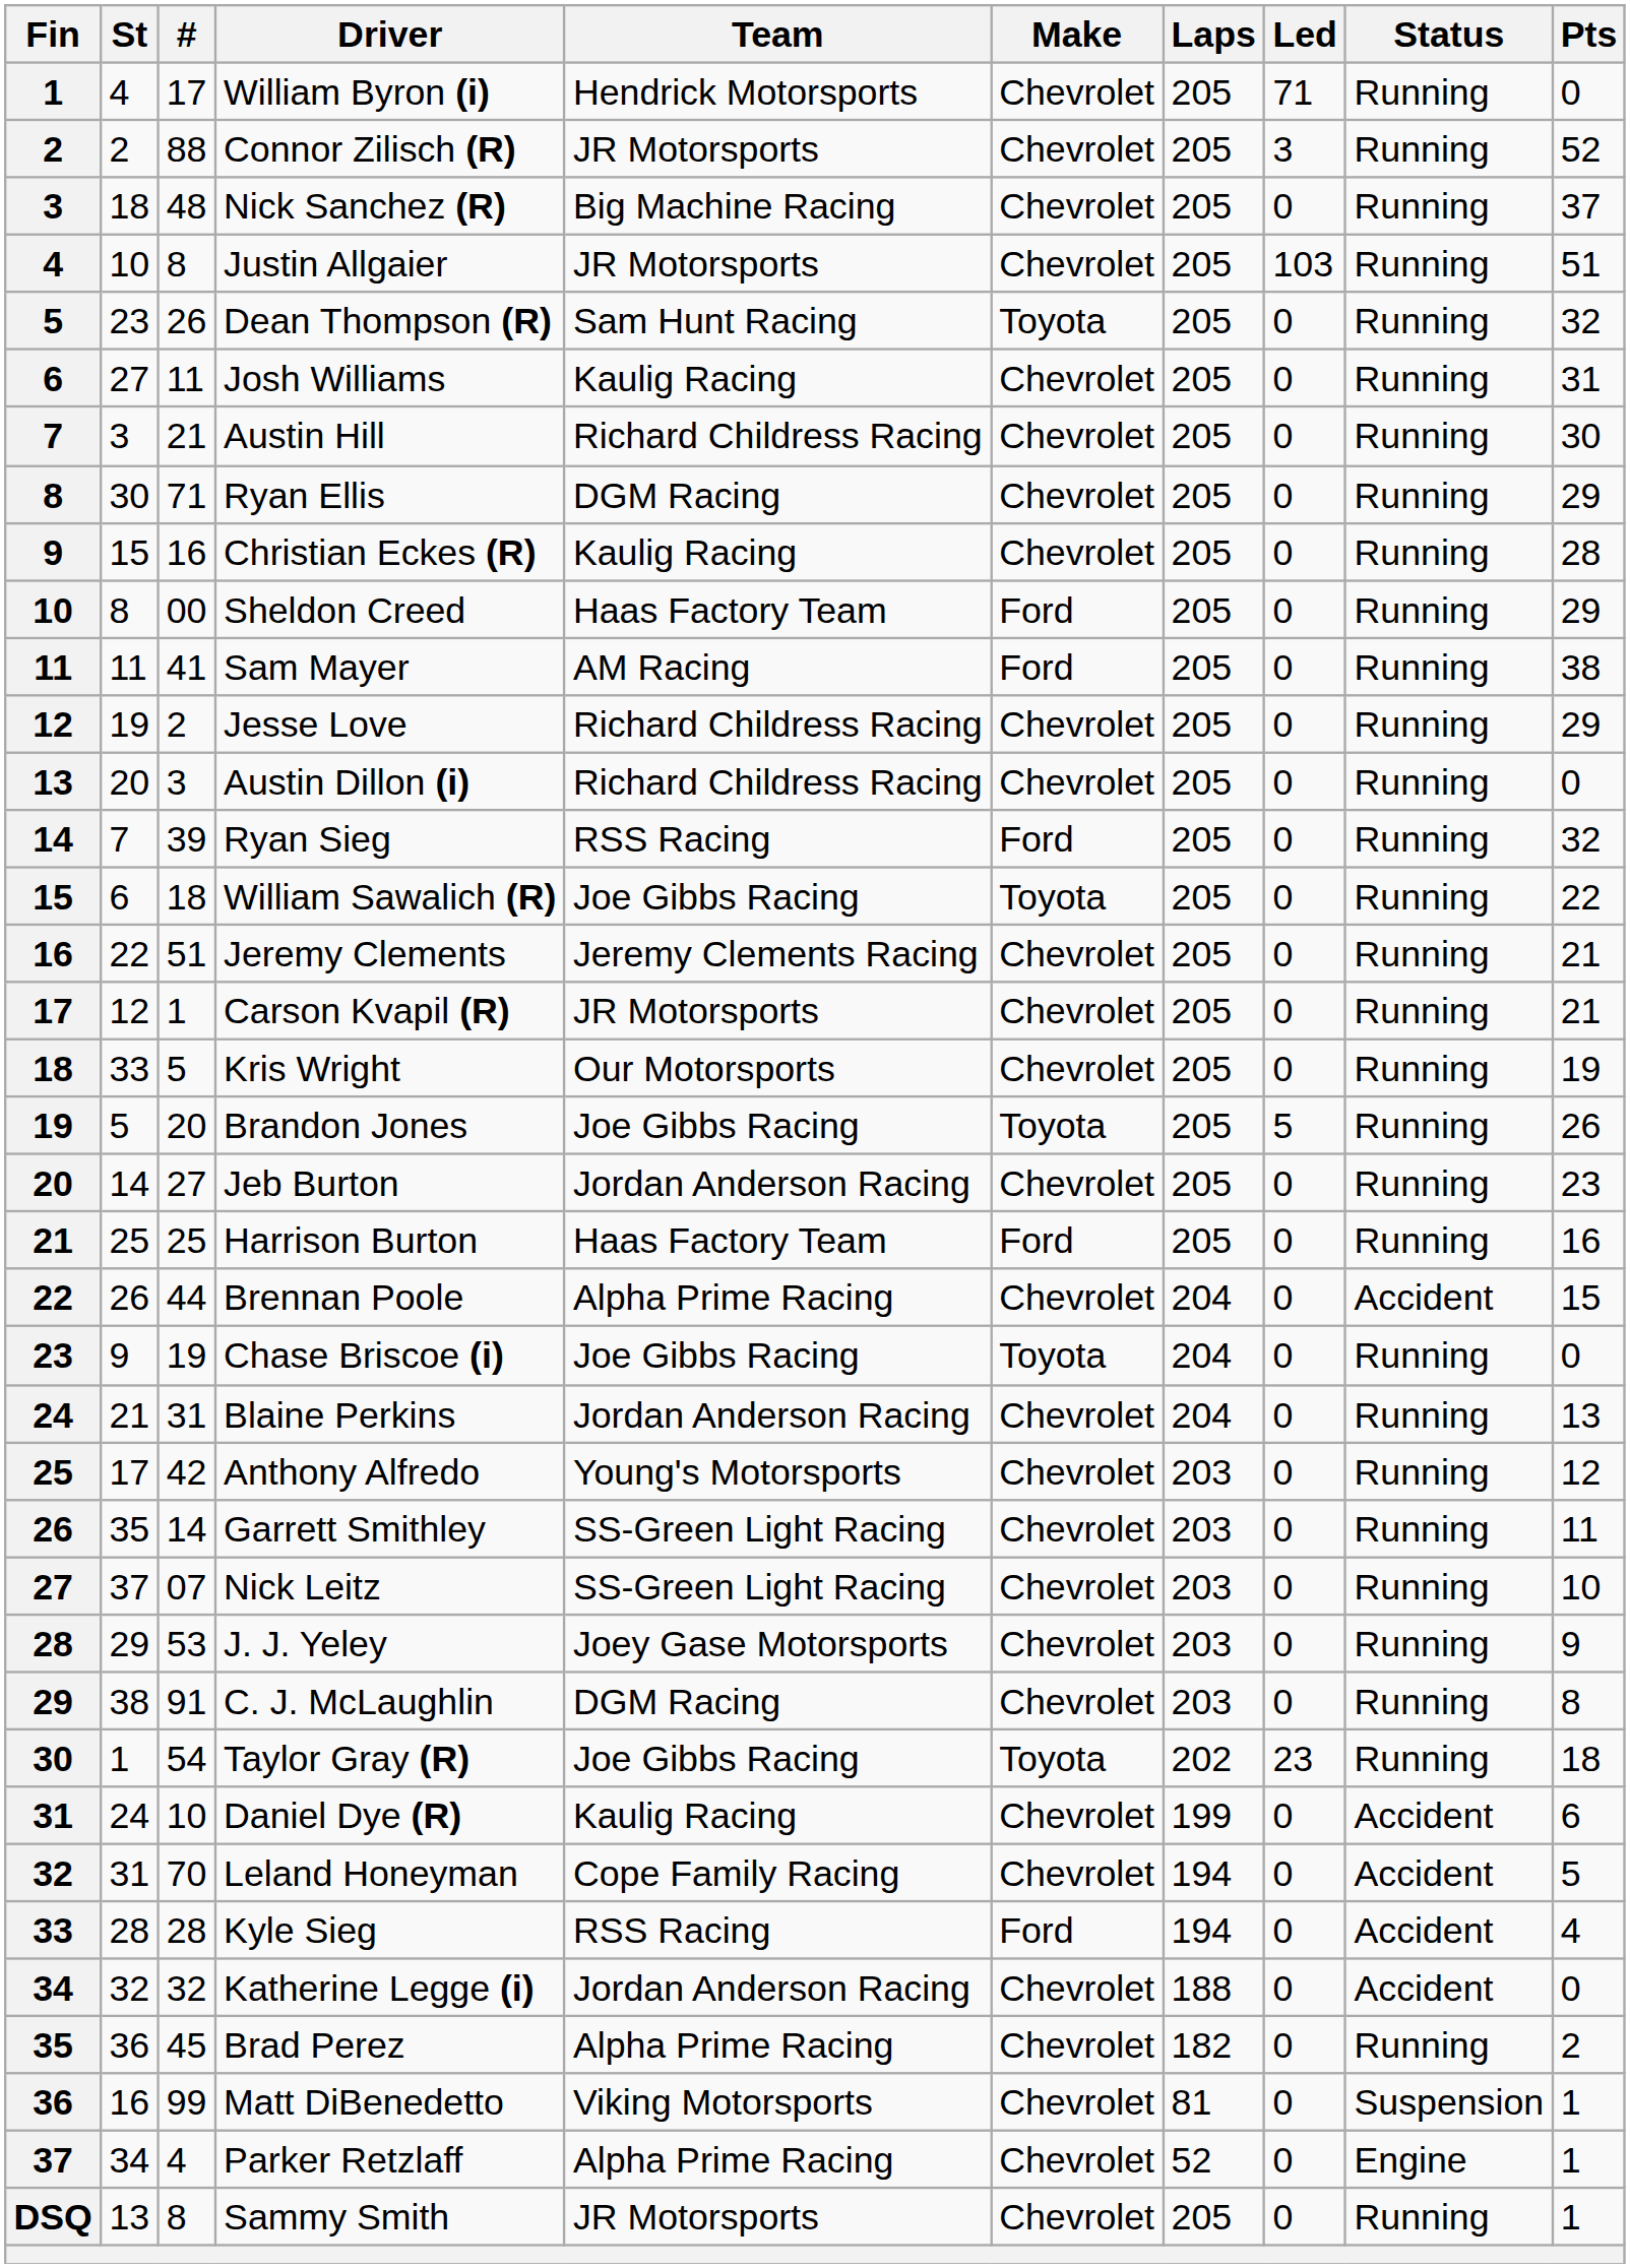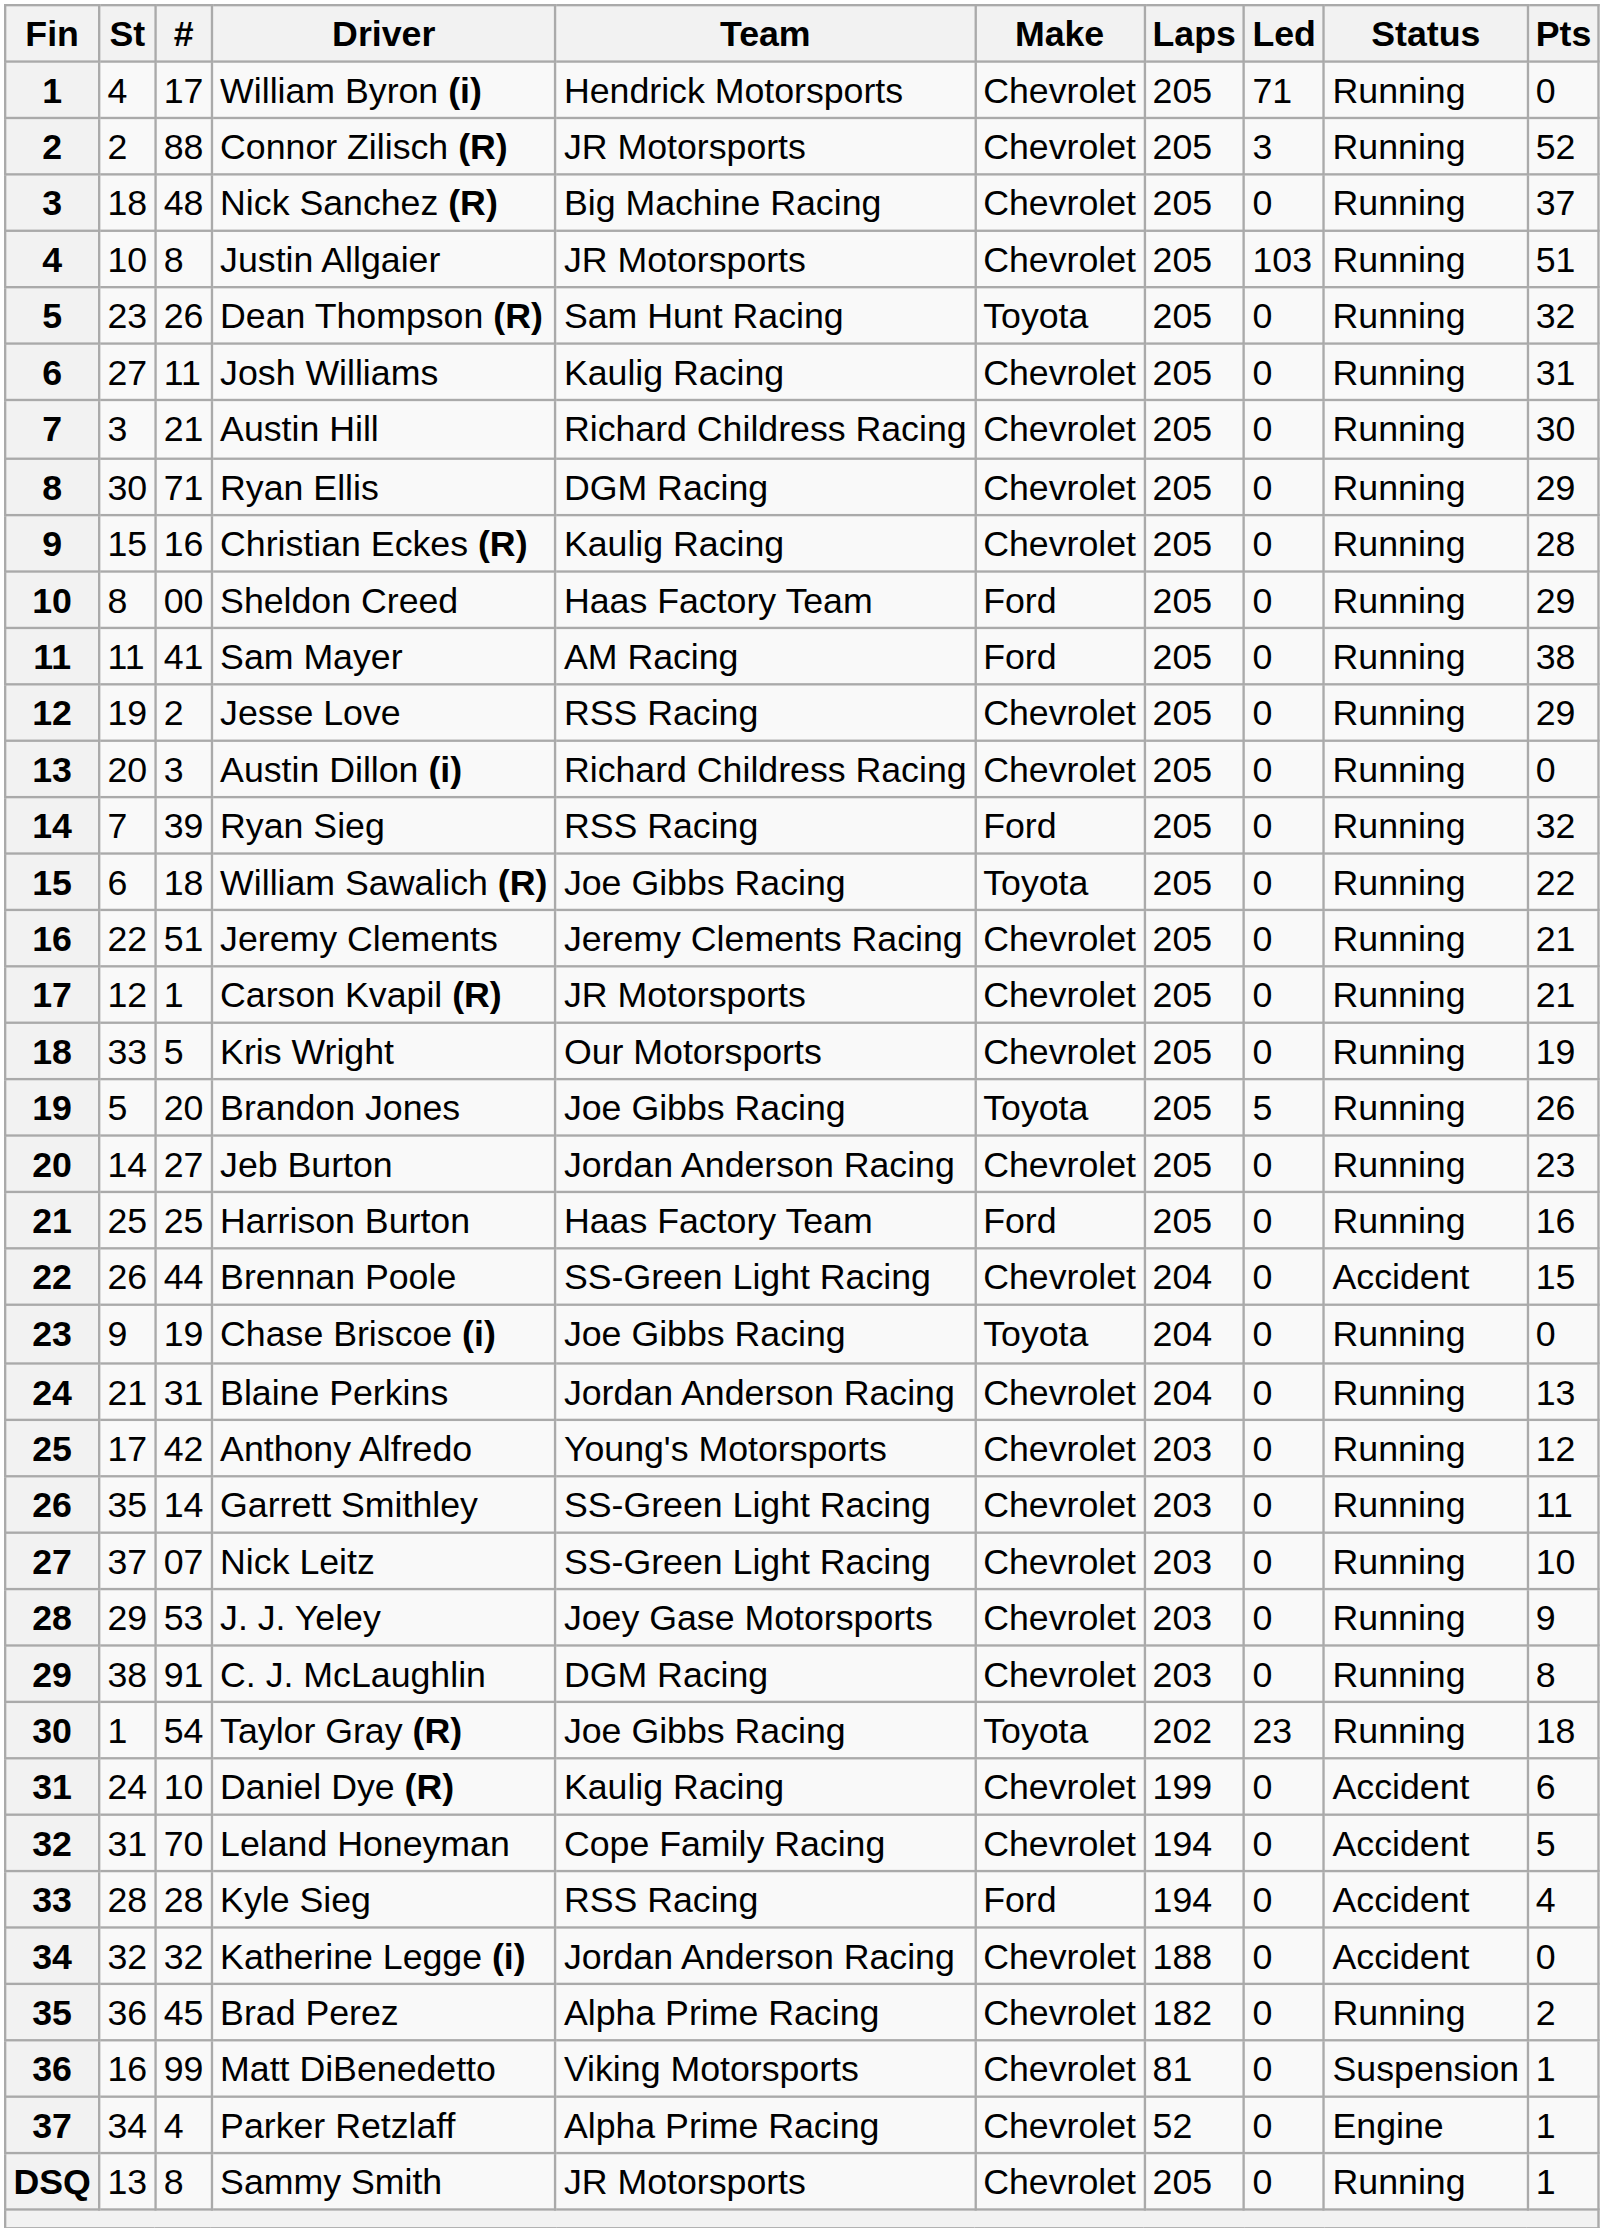 <table class="wikitable" style="font-size:95%">
 <tr>
 <th>Fin</th>
 <th>St</th>
 <th>#</th>
 <th>Driver</th>
 <th>Team</th>
 <th>Make</th>
 <th>Laps</th>
 <th>Led</th>
 <th>Status</th>
 <th>Pts</th>
 </tr>
 <tr>
 <th>1</th>
 <td>4</td>
 <td>17</td>
 <td>William Byron <strong>(i)</strong></td>
 <td>Hendrick Motorsports</td>
 <td>Chevrolet</td>
 <td>205</td>
 <td>71</td>
 <td>Running</td>
 <td>0</td>
 </tr>
 <tr>
 <th>2</th>
 <td>2</td>
 <td>88</td>
 <td>Connor Zilisch <strong>(R)</strong></td>
 <td>JR Motorsports</td>
 <td>Chevrolet</td>
 <td>205</td>
 <td>3</td>
 <td>Running</td>
 <td>52</td>
 </tr>
 <tr>
 <th>3</th>
 <td>18</td>
 <td>48</td>
 <td>Nick Sanchez <strong>(R)</strong></td>
 <td>Big Machine Racing</td>
 <td>Chevrolet</td>
 <td>205</td>
 <td>0</td>
 <td>Running</td>
 <td>37</td>
 </tr>
 <tr>
 <th>4</th>
 <td>10</td>
 <td>8</td>
 <td>Justin Allgaier</td>
 <td>JR Motorsports</td>
 <td>Chevrolet</td>
 <td>205</td>
 <td>103</td>
 <td>Running</td>
 <td>51</td>
 </tr>
 <tr>
 <th>5</th>
 <td>23</td>
 <td>26</td>
 <td>Dean Thompson <strong>(R)</strong></td>
 <td>Sam Hunt Racing</td>
 <td>Toyota</td>
 <td>205</td>
 <td>0</td>
 <td>Running</td>
 <td>32</td>
 </tr>
 <tr>
 <th>6</th>
 <td>27</td>
 <td>11</td>
 <td>Josh Williams</td>
 <td>Kaulig Racing</td>
 <td>Chevrolet</td>
 <td>205</td>
 <td>0</td>
 <td>Running</td>
 <td>31</td>
 </tr>
 <tr>
 <th>7</th>
 <td>3</td>
 <td>21</td>
 <td>Austin Hill</td>
 <td>Richard Childress Racing</td>
 <td>Chevrolet</td>
 <td>205</td>
 <td>0</td>
 <td>Running</td>
 <td>30</td>
 </tr>
 <tr>
 <th>8</th>
 <td>30</td>
 <td>71</td>
 <td>Ryan Ellis</td>
 <td>DGM Racing</td>
 <td>Chevrolet</td>
 <td>205</td>
 <td>0</td>
 <td>Running</td>
 <td>29</td>
 </tr>
 <tr>
 <th>9</th>
 <td>15</td>
 <td>16</td>
 <td>Christian Eckes <strong>(R)</strong></td>
 <td>Kaulig Racing</td>
 <td>Chevrolet</td>
 <td>205</td>
 <td>0</td>
 <td>Running</td>
 <td>28</td>
 </tr>
 <tr>
 <th>10</th>
 <td>8</td>
 <td>00</td>
 <td>Sheldon Creed</td>
 <td>Haas Factory Team</td>
 <td>Ford</td>
 <td>205</td>
 <td>0</td>
 <td>Running</td>
 <td>29</td>
 </tr>
 <tr>
 <th>11</th>
 <td>11</td>
 <td>41</td>
 <td>Sam Mayer</td>
 <td>AM Racing</td>
 <td>Ford</td>
 <td>205</td>
 <td>0</td>
 <td>Running</td>
 <td>38</td>
 </tr>
 <tr>
 <th>12</th>
 <td>19</td>
 <td>2</td>
 <td>Jesse Love</td>
-<td>Richard Childress Racing</td>
+<td>RSS Racing</td>
 <td>Chevrolet</td>
 <td>205</td>
 <td>0</td>
 <td>Running</td>
 <td>29</td>
 </tr>
 <tr>
 <th>13</th>
 <td>20</td>
 <td>3</td>
 <td>Austin Dillon <strong>(i)</strong></td>
 <td>Richard Childress Racing</td>
 <td>Chevrolet</td>
 <td>205</td>
 <td>0</td>
 <td>Running</td>
 <td>0</td>
 </tr>
 <tr>
 <th>14</th>
 <td>7</td>
 <td>39</td>
 <td>Ryan Sieg</td>
 <td>RSS Racing</td>
 <td>Ford</td>
 <td>205</td>
 <td>0</td>
 <td>Running</td>
 <td>32</td>
 </tr>
 <tr>
 <th>15</th>
 <td>6</td>
 <td>18</td>
 <td>William Sawalich <strong>(R)</strong></td>
 <td>Joe Gibbs Racing</td>
 <td>Toyota</td>
 <td>205</td>
 <td>0</td>
 <td>Running</td>
 <td>22</td>
 </tr>
 <tr>
 <th>16</th>
 <td>22</td>
 <td>51</td>
 <td>Jeremy Clements</td>
 <td>Jeremy Clements Racing</td>
 <td>Chevrolet</td>
 <td>205</td>
 <td>0</td>
 <td>Running</td>
 <td>21</td>
 </tr>
 <tr>
 <th>17</th>
 <td>12</td>
 <td>1</td>
 <td>Carson Kvapil <strong>(R)</strong></td>
 <td>JR Motorsports</td>
 <td>Chevrolet</td>
 <td>205</td>
 <td>0</td>
 <td>Running</td>
 <td>21</td>
 </tr>
 <tr>
 <th>18</th>
 <td>33</td>
 <td>5</td>
 <td>Kris Wright</td>
 <td>Our Motorsports</td>
 <td>Chevrolet</td>
 <td>205</td>
 <td>0</td>
 <td>Running</td>
 <td>19</td>
 </tr>
 <tr>
 <th>19</th>
 <td>5</td>
 <td>20</td>
 <td>Brandon Jones</td>
 <td>Joe Gibbs Racing</td>
 <td>Toyota</td>
 <td>205</td>
 <td>5</td>
 <td>Running</td>
 <td>26</td>
 </tr>
 <tr>
 <th>20</th>
 <td>14</td>
 <td>27</td>
 <td>Jeb Burton</td>
 <td>Jordan Anderson Racing</td>
 <td>Chevrolet</td>
 <td>205</td>
 <td>0</td>
 <td>Running</td>
 <td>23</td>
 </tr>
 <tr>
 <th>21</th>
 <td>25</td>
 <td>25</td>
 <td>Harrison Burton</td>
 <td>Haas Factory Team</td>
 <td>Ford</td>
 <td>205</td>
 <td>0</td>
 <td>Running</td>
 <td>16</td>
 </tr>
 <tr>
 <th>22</th>
 <td>26</td>
 <td>44</td>
 <td>Brennan Poole</td>
-<td>Alpha Prime Racing</td>
+<td>SS-Green Light Racing</td>
 <td>Chevrolet</td>
 <td>204</td>
 <td>0</td>
 <td>Accident</td>
 <td>15</td>
 </tr>
 <tr>
 <th>23</th>
 <td>9</td>
 <td>19</td>
 <td>Chase Briscoe <strong>(i)</strong></td>
 <td>Joe Gibbs Racing</td>
 <td>Toyota</td>
 <td>204</td>
 <td>0</td>
 <td>Running</td>
 <td>0</td>
 </tr>
 <tr>
 <th>24</th>
 <td>21</td>
 <td>31</td>
 <td>Blaine Perkins</td>
 <td>Jordan Anderson Racing</td>
 <td>Chevrolet</td>
 <td>204</td>
 <td>0</td>
 <td>Running</td>
 <td>13</td>
 </tr>
 <tr>
 <th>25</th>
 <td>17</td>
 <td>42</td>
 <td>Anthony Alfredo</td>
 <td>Young's Motorsports</td>
 <td>Chevrolet</td>
 <td>203</td>
 <td>0</td>
 <td>Running</td>
 <td>12</td>
 </tr>
 <tr>
 <th>26</th>
 <td>35</td>
 <td>14</td>
 <td>Garrett Smithley</td>
 <td>SS-Green Light Racing</td>
 <td>Chevrolet</td>
 <td>203</td>
 <td>0</td>
 <td>Running</td>
 <td>11</td>
 </tr>
 <tr>
 <th>27</th>
 <td>37</td>
 <td>07</td>
 <td>Nick Leitz</td>
 <td>SS-Green Light Racing</td>
 <td>Chevrolet</td>
 <td>203</td>
 <td>0</td>
 <td>Running</td>
 <td>10</td>
 </tr>
 <tr>
 <th>28</th>
 <td>29</td>
 <td>53</td>
 <td>J. J. Yeley</td>
 <td>Joey Gase Motorsports</td>
 <td>Chevrolet</td>
 <td>203</td>
 <td>0</td>
 <td>Running</td>
 <td>9</td>
 </tr>
 <tr>
 <th>29</th>
 <td>38</td>
 <td>91</td>
 <td>C. J. McLaughlin</td>
 <td>DGM Racing</td>
 <td>Chevrolet</td>
 <td>203</td>
 <td>0</td>
 <td>Running</td>
 <td>8</td>
 </tr>
 <tr>
 <th>30</th>
 <td>1</td>
 <td>54</td>
 <td>Taylor Gray <strong>(R)</strong></td>
 <td>Joe Gibbs Racing</td>
 <td>Toyota</td>
 <td>202</td>
 <td>23</td>
 <td>Running</td>
 <td>18</td>
 </tr>
 <tr>
 <th>31</th>
 <td>24</td>
 <td>10</td>
 <td>Daniel Dye <strong>(R)</strong></td>
 <td>Kaulig Racing</td>
 <td>Chevrolet</td>
 <td>199</td>
 <td>0</td>
 <td>Accident</td>
 <td>6</td>
 </tr>
 <tr>
 <th>32</th>
 <td>31</td>
 <td>70</td>
 <td>Leland Honeyman</td>
 <td>Cope Family Racing</td>
 <td>Chevrolet</td>
 <td>194</td>
 <td>0</td>
 <td>Accident</td>
 <td>5</td>
 </tr>
 <tr>
 <th>33</th>
 <td>28</td>
 <td>28</td>
 <td>Kyle Sieg</td>
 <td>RSS Racing</td>
 <td>Ford</td>
 <td>194</td>
 <td>0</td>
 <td>Accident</td>
 <td>4</td>
 </tr>
 <tr>
 <th>34</th>
 <td>32</td>
 <td>32</td>
 <td>Katherine Legge <strong>(i)</strong></td>
 <td>Jordan Anderson Racing</td>
 <td>Chevrolet</td>
 <td>188</td>
 <td>0</td>
 <td>Accident</td>
 <td>0</td>
 </tr>
 <tr>
 <th>35</th>
 <td>36</td>
 <td>45</td>
 <td>Brad Perez</td>
 <td>Alpha Prime Racing</td>
 <td>Chevrolet</td>
 <td>182</td>
 <td>0</td>
 <td>Running</td>
 <td>2</td>
 </tr>
 <tr>
 <th>36</th>
 <td>16</td>
 <td>99</td>
 <td>Matt DiBenedetto</td>
 <td>Viking Motorsports</td>
 <td>Chevrolet</td>
 <td>81</td>
 <td>0</td>
 <td>Suspension</td>
 <td>1</td>
 </tr>
 <tr>
 <th>37</th>
 <td>34</td>
 <td>4</td>
 <td>Parker Retzlaff</td>
 <td>Alpha Prime Racing</td>
 <td>Chevrolet</td>
 <td>52</td>
 <td>0</td>
 <td>Engine</td>
 <td>1</td>
 </tr>
 <tr>
 <th>DSQ</th>
 <td>13</td>
 <td>8</td>
 <td>Sammy Smith</td>
 <td>JR Motorsports</td>
 <td>Chevrolet</td>
 <td>205</td>
 <td>0</td>
 <td>Running</td>
 <td>1</td>
 </tr>
 <tr>
 <th colspan="10"></th>
 </tr>
 </table>
